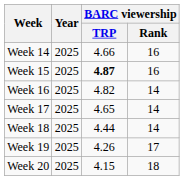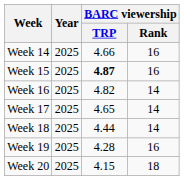 <table class="wikitable sortable" style="text-align:center">
 <tr>
 <th rowspan="2">Week</th>
 <th rowspan="2">Year</th>
 <th colspan="2"><a href='#'>BARC</a> viewership</th>
 </tr>
 <tr>
 <th><a href='#'>TRP</a></th>
 <th>Rank</th>
 </tr>
 <tr>
 <td>Week 14</td>
 <td>2025</td>
 <td>4.66</td>
 <td>16</td>
 </tr>
 <tr>
 <td>Week 15</td>
 <td>2025</td>
 <td><strong>4.87</strong></td>
 <td>16</td>
 </tr>
 <tr>
 <td>Week 16</td>
 <td>2025</td>
 <td>4.82</td>
 <td>14</td>
 </tr>
 <tr>
 <td>Week 17</td>
 <td>2025</td>
 <td>4.65</td>
 <td>14</td>
 </tr>
 <tr>
 <td>Week 18</td>
 <td>2025</td>
 <td>4.44</td>
 <td>14</td>
 </tr>
 <tr>
 <td>Week 19</td>
 <td>2025</td>
-<td>4.26</td>
-<td>17</td>
+<td>4.28</td>
+<td>16</td>
 </tr>
 <tr>
 <td>Week 20</td>
 <td>2025</td>
 <td>4.15</td>
 <td>18</td>
 </tr>
 </table>
